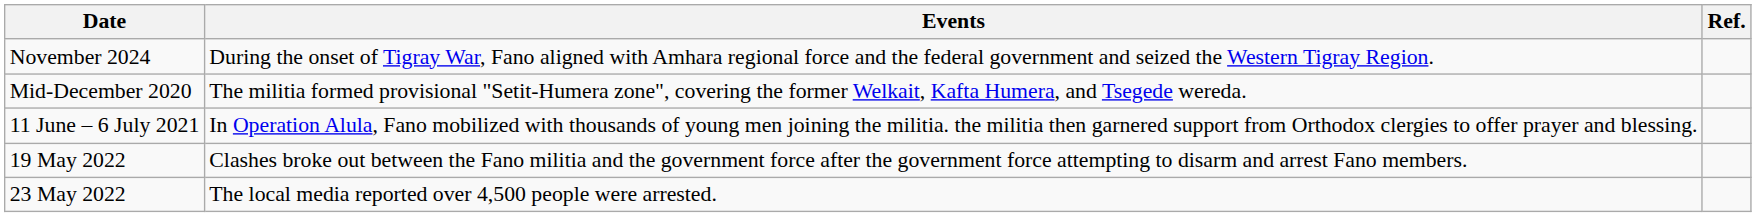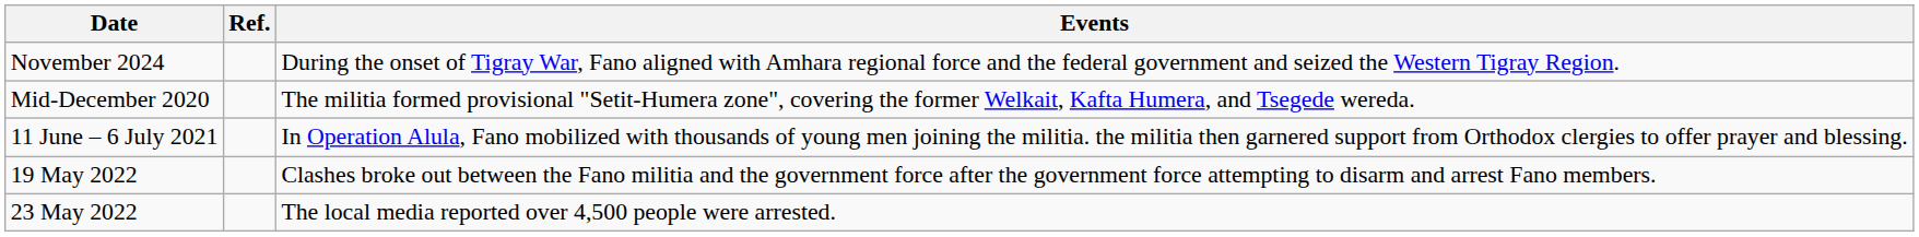 <table class="wikitable">
 <tr>
 <th>Date</th>
+<th>Ref.</th>
 <th>Events</th>
-<th>Ref.</th>
 </tr>
 <tr>
 <td>November 2024</td>
+<td></td>
 <td>During the onset of <a href='#'>Tigray War</a>, Fano aligned with Amhara regional force and the federal government and seized the <a href='#'>Western Tigray Region</a>.</td>
-<td></td>
 </tr>
 <tr>
 <td>Mid-December 2020</td>
+<td></td>
 <td>The militia formed provisional "Setit-Humera zone", covering the former <a href='#'>Welkait</a>, <a href='#'>Kafta Humera</a>, and <a href='#'>Tsegede</a> wereda.</td>
-<td></td>
 </tr>
 <tr>
 <td>11 June – 6 July 2021</td>
+<td></td>
 <td>In <a href='#'>Operation Alula</a>, Fano mobilized with thousands of young men joining the militia. the militia then garnered support from Orthodox clergies to offer prayer and blessing.</td>
-<td></td>
 </tr>
 <tr>
 <td>19 May 2022</td>
+<td></td>
 <td>Clashes broke out between the Fano militia and the government force after the government force attempting to disarm and arrest Fano members.</td>
-<td></td>
 </tr>
 <tr>
 <td>23 May 2022</td>
+<td></td>
 <td>The local media reported over 4,500 people were arrested.</td>
-<td></td>
 </tr>
 </table>
